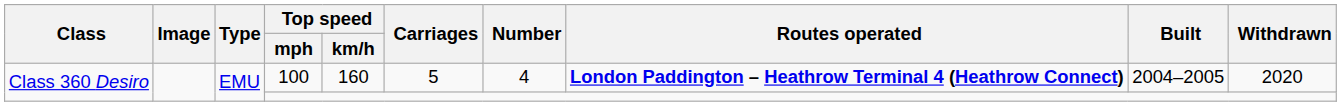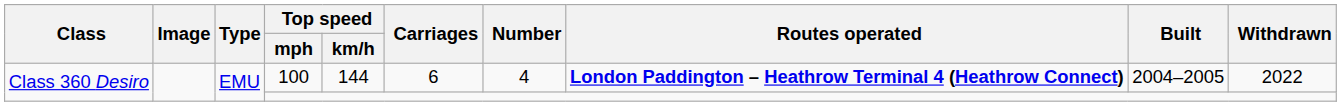 <table class="wikitable">
 <tr style="background:#f9f9f9;">
 <th rowspan="2"> Class</th>
 <th rowspan="2">Image</th>
 <th rowspan="2">Type</th>
 <th colspan="2"> Top speed</th>
 <th rowspan="2"> Carriages</th>
 <th rowspan="2"> Number</th>
 <th rowspan="2"> Routes operated</th>
 <th rowspan="2"> Built</th>
 <th rowspan="2"> Withdrawn</th>
 </tr>
 <tr style="background:#f9f9f9;">
 <th> mph </th>
 <th> km/h </th>
 </tr>
 <tr>
 <td rowspan="2"><a href='#'>Class 360 <em>Desiro</em></a></td>
 <td rowspan="2"></td>
 <td rowspan="4"><a href='#'>EMU</a></td>
 <td align="center">100</td>
-<td align="center">160</td>
-<td align="center">5</td>
+<td align="center">144</td>
+<td align="center">6</td>
 <td align="center">4</td>
 <td><strong><a href='#'>London Paddington</a> – <a href='#'>Heathrow Terminal 4</a> (<a href='#'>Heathrow Connect</a>)</strong></td>
 <td align="center">2004–2005</td>
-<td align="center">2020</td>
+<td align="center">2022</td>
 </tr>
 <tr>
 <td colspan="8"></td>
 </tr>
 </table>
